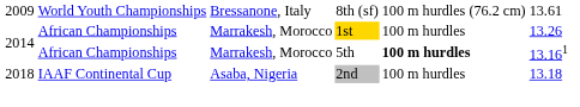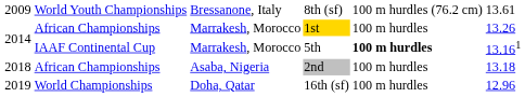 <table>
 <tr>
 <td>2009</td>
 <td><a href='#'>World Youth Championships</a></td>
 <td><a href='#'>Bressanone</a>, Italy</td>
 <td>8th (sf)</td>
 <td>100 m hurdles (76.2 cm)</td>
 <td>13.61</td>
 </tr>
 <tr>
 <td rowspan=2>2014</td>
 <td><a href='#'>African Championships</a></td>
 <td><a href='#'>Marrakesh</a>, Morocco</td>
 <td bgcolor=gold>1st</td>
 <td>100 m hurdles</td>
 <td><a href='#'>13.26</a></td>
 </tr>
 <tr>
-<td><a href='#'>African Championships</a></td>
+<td><a href='#'>IAAF Continental Cup</a></td>
 <td><a href='#'>Marrakesh</a>, Morocco</td>
 <td>5th</td>
 <td><strong>100 m hurdles</strong></td>
 <td><a href='#'>13.16</a><sup>1</sup></td>
 </tr>
 <tr>
 <td>2018</td>
-<td><a href='#'>IAAF Continental Cup</a></td>
+<td><a href='#'>African Championships</a></td>
 <td><a href='#'>Asaba, Nigeria</a></td>
 <td bgcolor=silver>2nd</td>
 <td>100 m hurdles</td>
 <td><a href='#'>13.18</a></td>
 </tr>
+<tr>
+<td>2019</td>
+<td><a href='#'>World Championships</a></td>
+<td><a href='#'>Doha, Qatar</a></td>
+<td>16th (sf)</td>
+<td>100 m hurdles</td>
+<td><a href='#'>12.96</a></td>
+</tr>
 </table>
